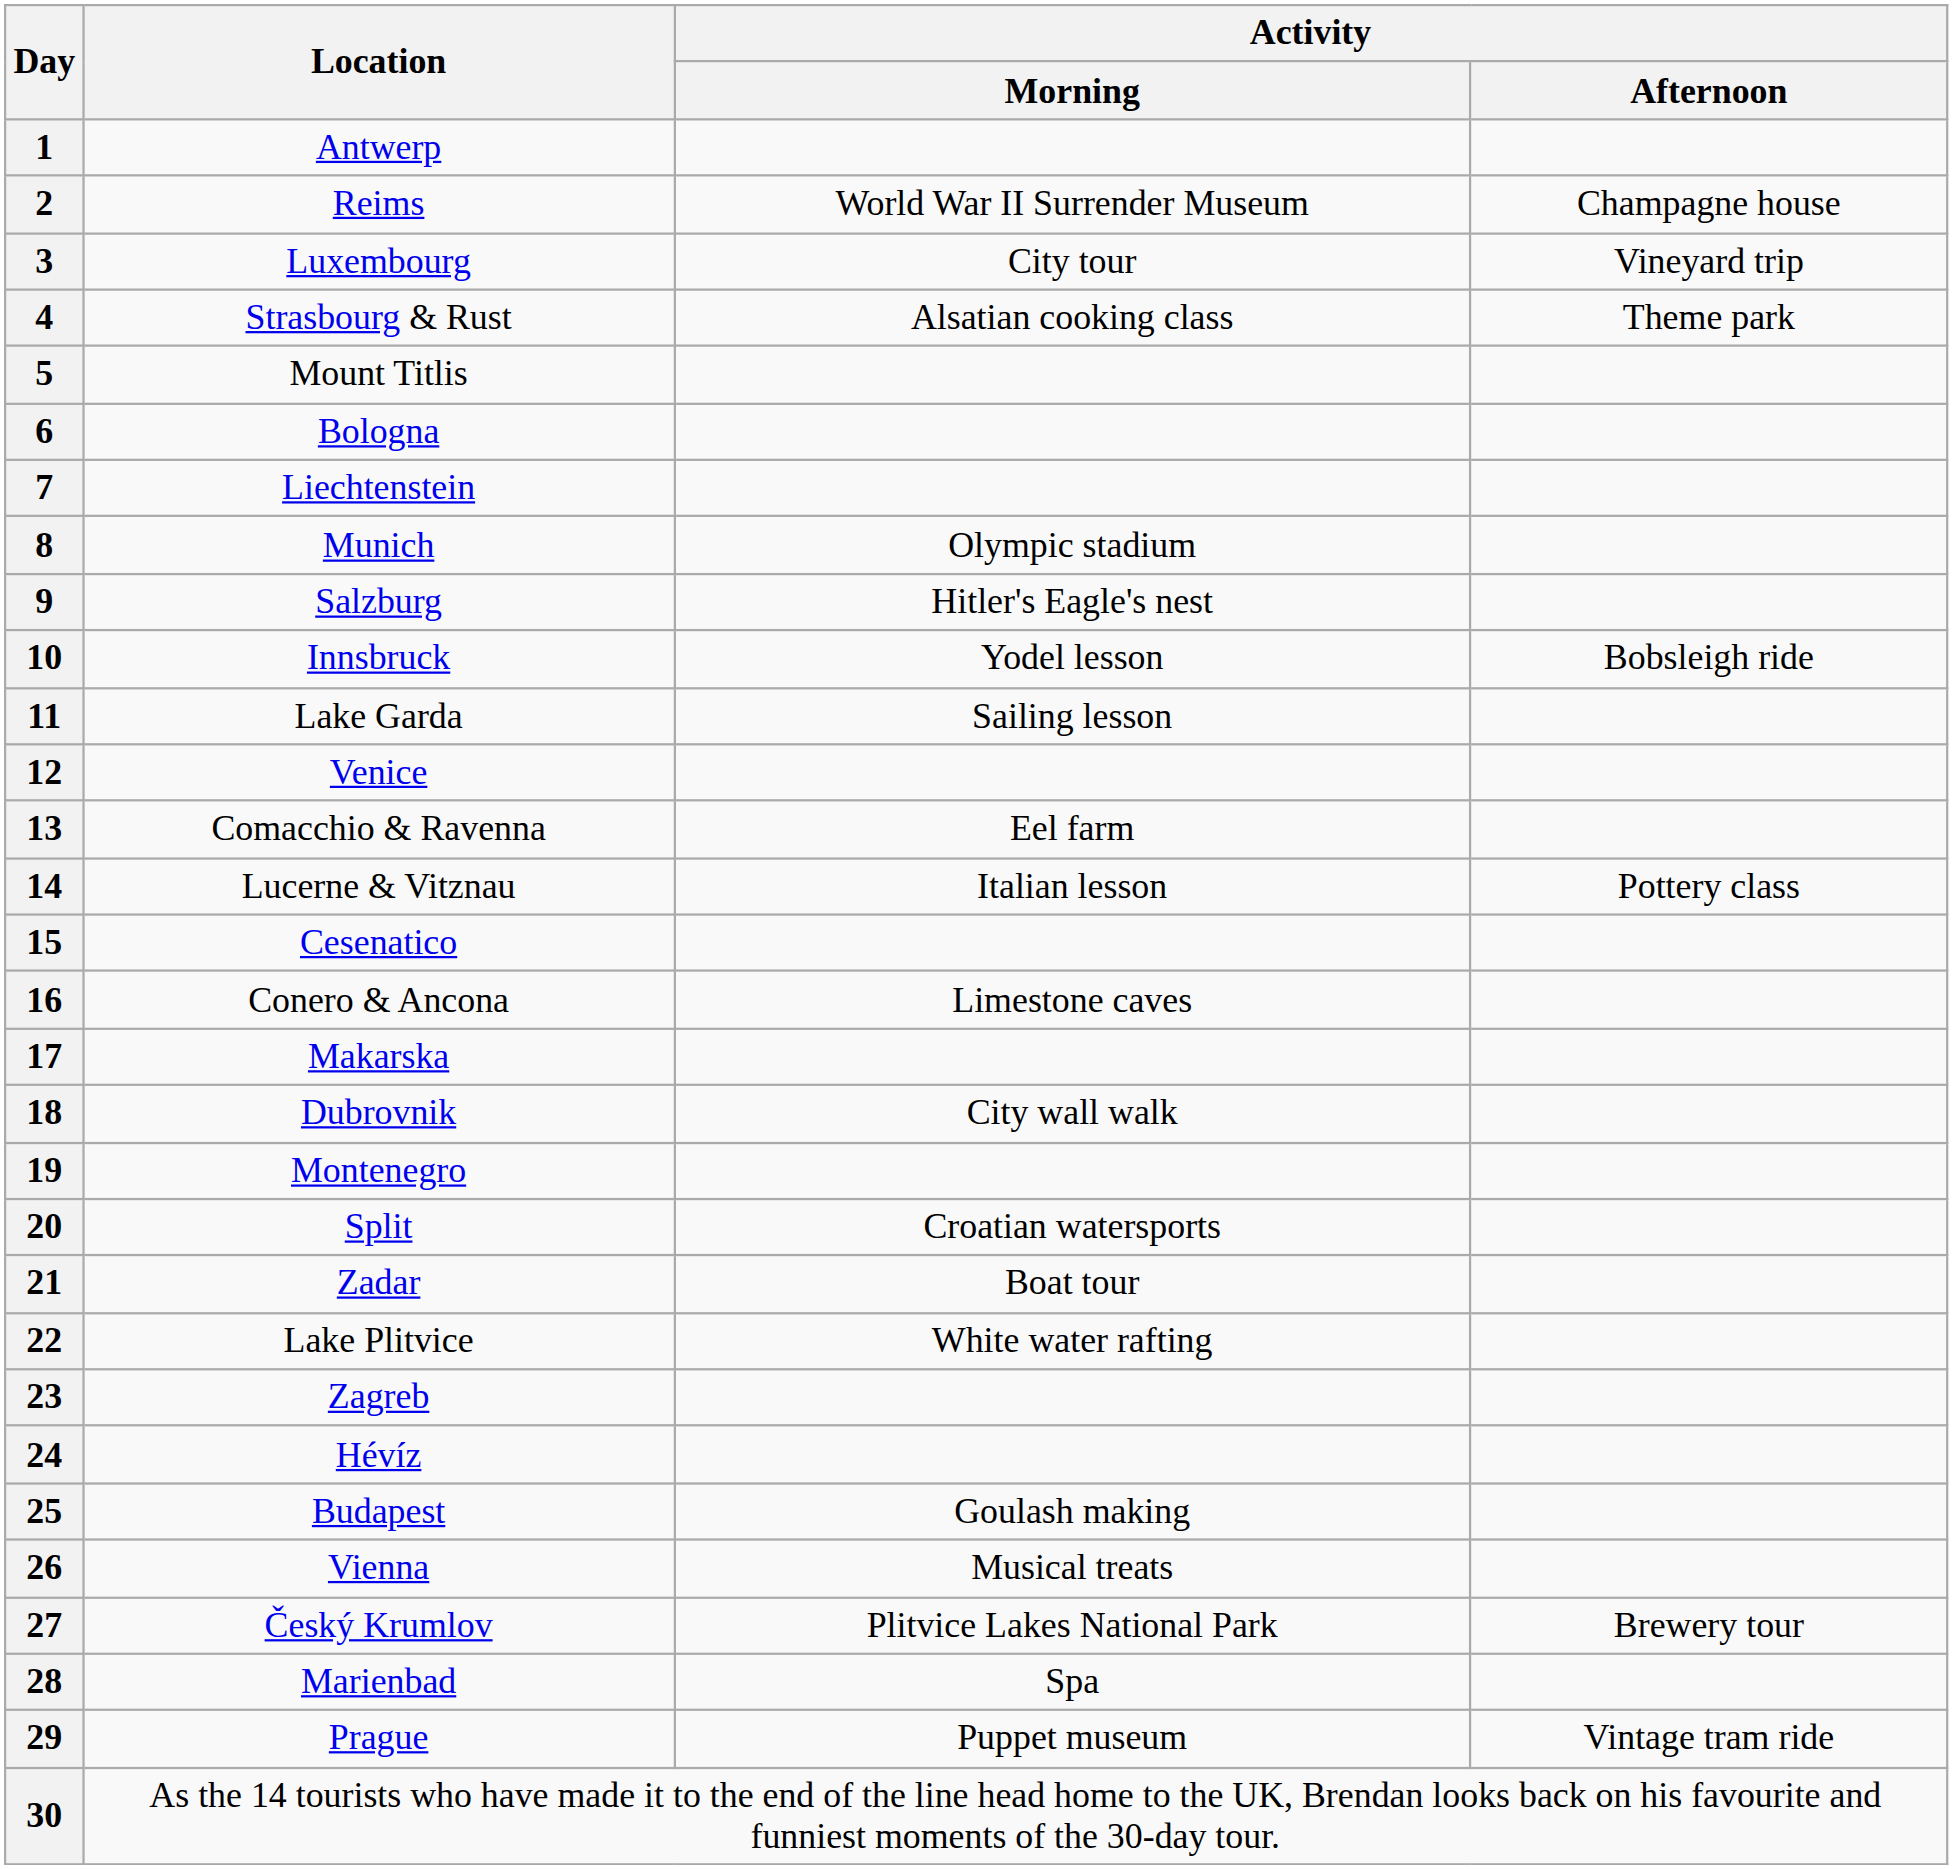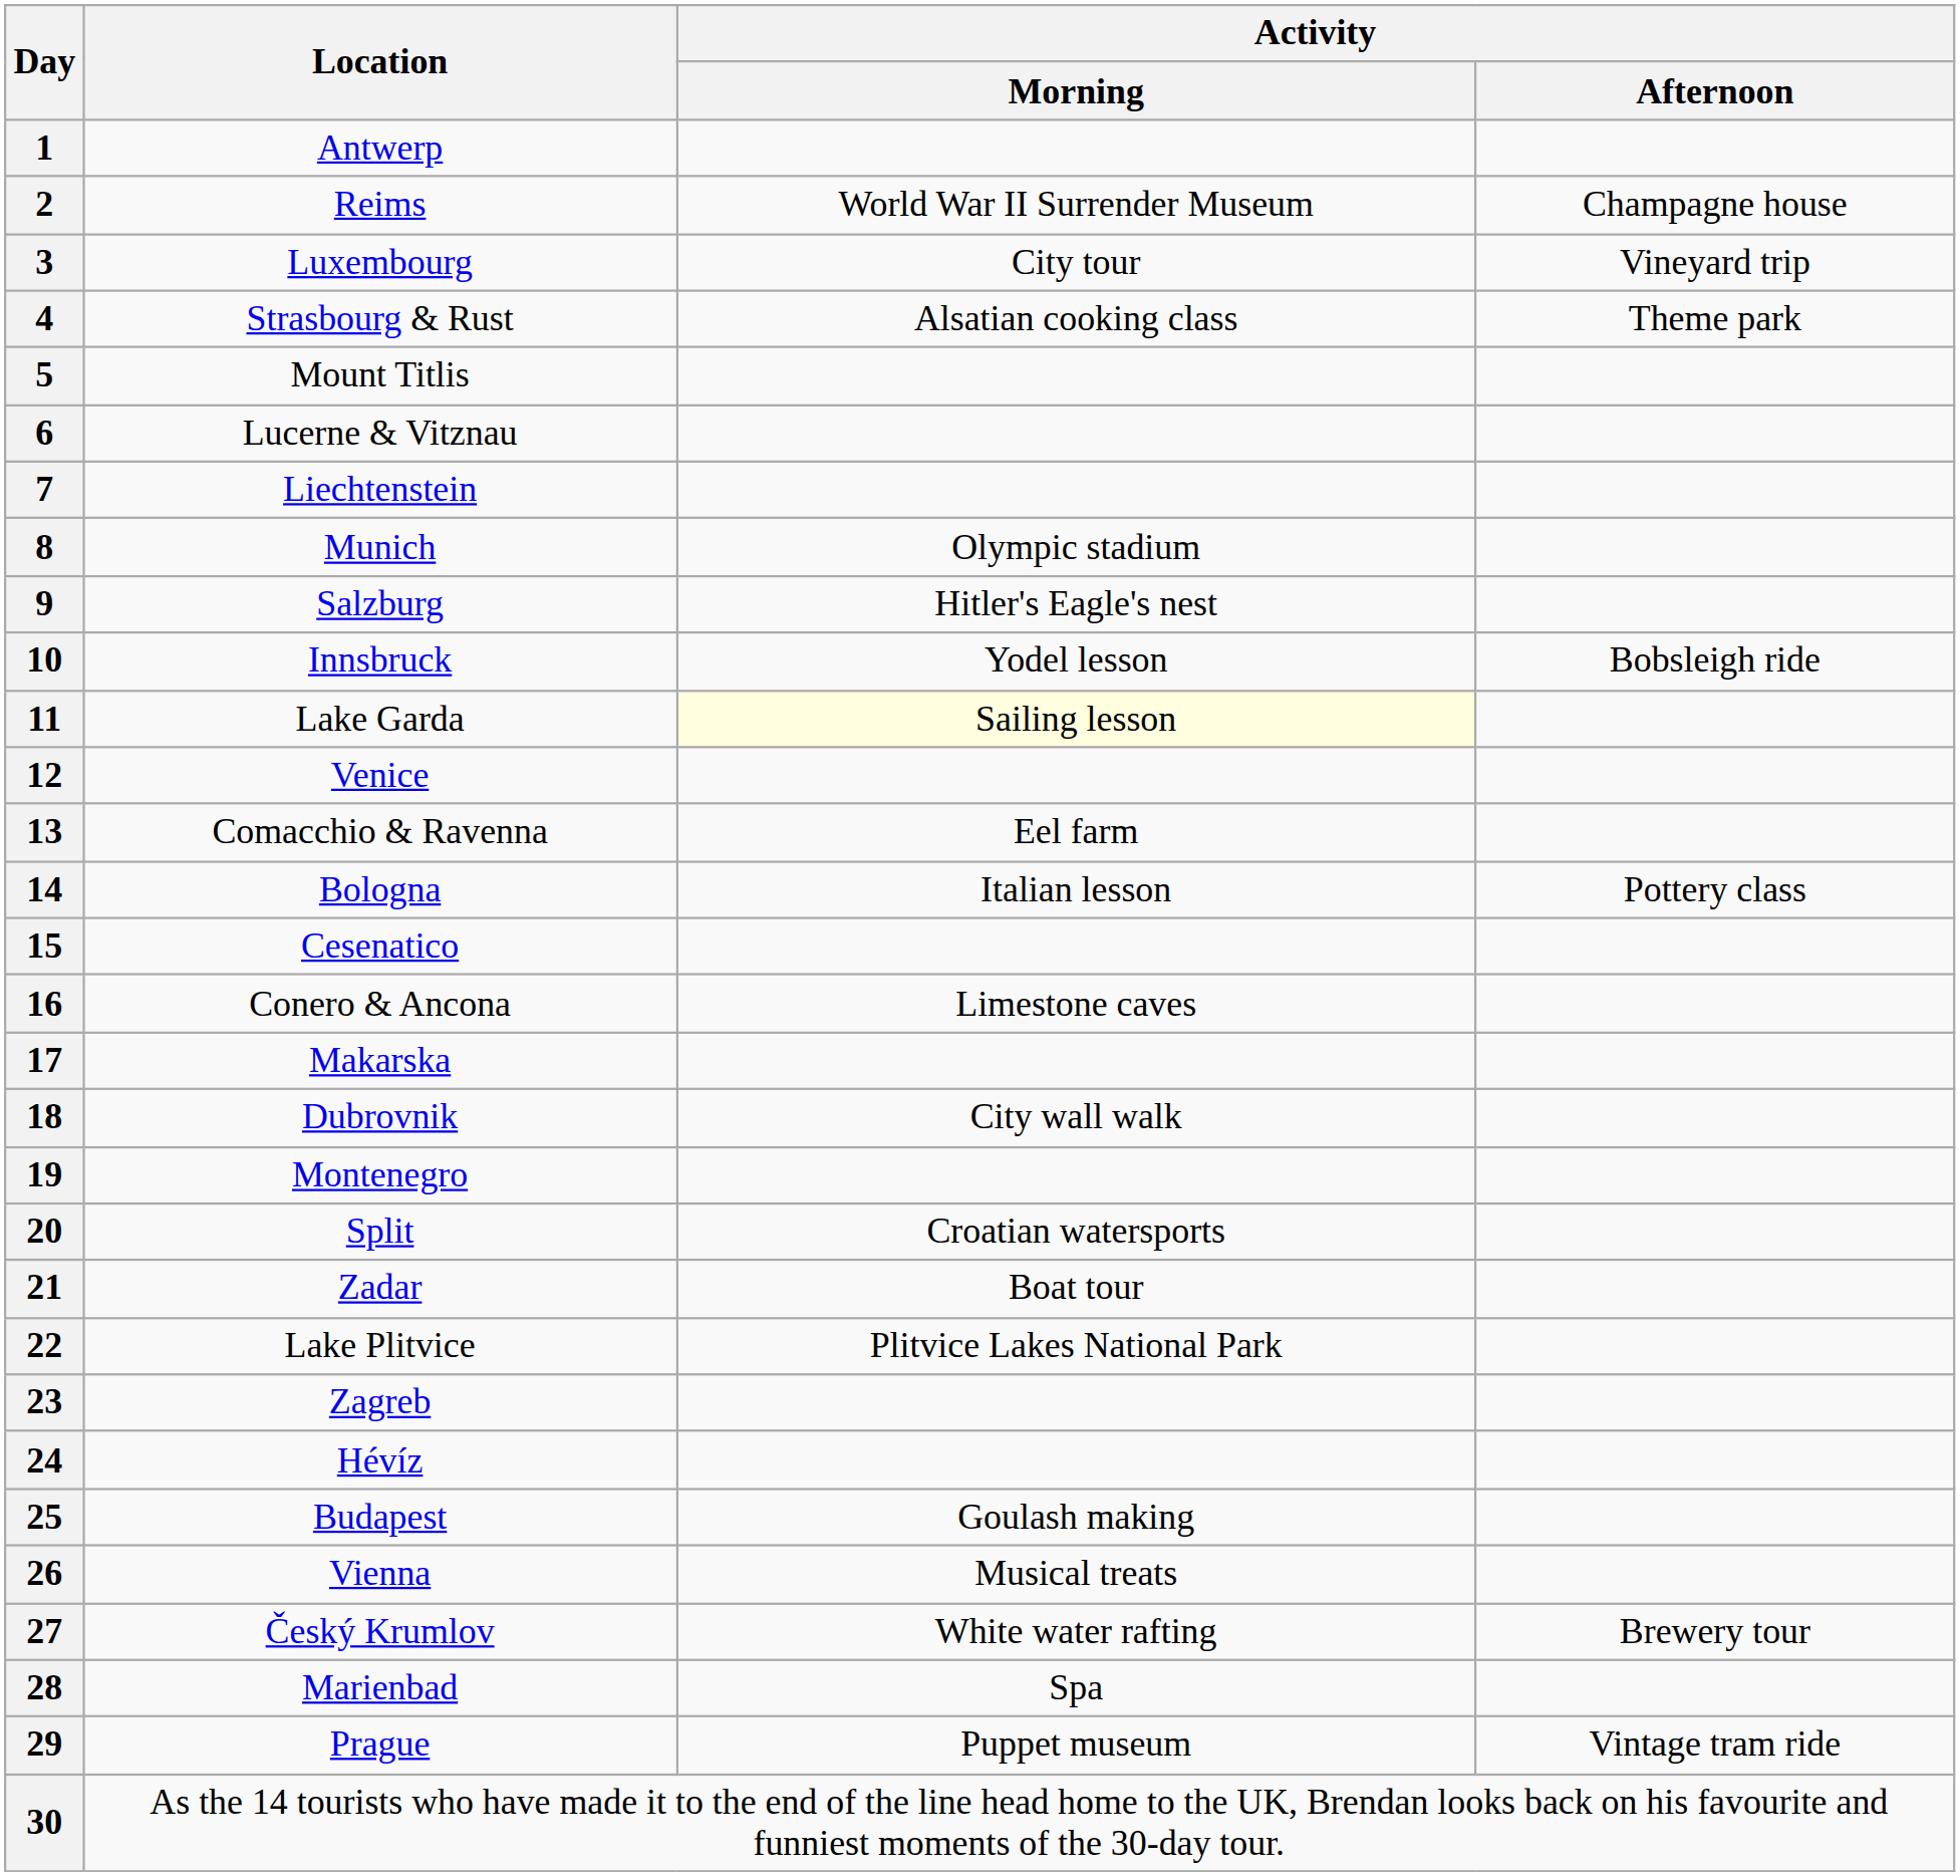 <table class="wikitable" style="text-align:center;">
 <tr>
 <th scope="col" rowspan="2">Day</th>
 <th scope="col" rowspan="2">Location</th>
 <th scope="col" colspan="2">Activity</th>
 </tr>
 <tr>
 <th scope="col">Morning</th>
 <th scope="col">Afternoon</th>
 </tr>
 <tr>
 <th scope="row">1</th>
 <td><a href='#'>Antwerp</a></td>
 <td></td>
 <td></td>
 </tr>
 <tr>
 <th scope="row">2</th>
 <td><a href='#'>Reims</a></td>
 <td>World War II Surrender Museum</td>
 <td>Champagne house</td>
 </tr>
 <tr>
 <th scope="row">3</th>
 <td><a href='#'>Luxembourg</a></td>
 <td>City tour</td>
 <td>Vineyard trip</td>
 </tr>
 <tr>
 <th scope="row">4</th>
 <td><a href='#'>Strasbourg</a> & Rust</td>
 <td>Alsatian cooking class</td>
 <td>Theme park</td>
 </tr>
 <tr>
 <th scope="row">5</th>
 <td>Mount Titlis</td>
 <td></td>
 <td></td>
 </tr>
 <tr>
 <th scope="row">6</th>
-<td><a href='#'>Bologna</a></td>
+<td>Lucerne & Vitznau</td>
 <td></td>
 <td></td>
 </tr>
 <tr>
 <th scope="row">7</th>
 <td><a href='#'>Liechtenstein</a></td>
 <td></td>
 <td></td>
 </tr>
 <tr>
 <th scope="row">8</th>
 <td><a href='#'>Munich</a></td>
 <td>Olympic stadium</td>
 <td></td>
 </tr>
 <tr>
 <th scope="row">9</th>
 <td><a href='#'>Salzburg</a></td>
 <td>Hitler's Eagle's nest</td>
 <td></td>
 </tr>
 <tr>
 <th scope="row">10</th>
 <td><a href='#'>Innsbruck</a></td>
 <td>Yodel lesson</td>
 <td>Bobsleigh ride</td>
 </tr>
 <tr>
 <th scope="row">11</th>
 <td>Lake Garda</td>
-<td>Sailing lesson</td>
+<td style="background: lightyellow;">Sailing lesson</td>
 <td></td>
 </tr>
 <tr>
 <th scope="row">12</th>
 <td><a href='#'>Venice</a></td>
 <td></td>
 <td></td>
 </tr>
 <tr>
 <th scope="row">13</th>
 <td>Comacchio & Ravenna</td>
 <td>Eel farm</td>
 <td></td>
 </tr>
 <tr>
 <th scope="row">14</th>
-<td>Lucerne & Vitznau</td>
+<td><a href='#'>Bologna</a></td>
 <td>Italian lesson</td>
 <td>Pottery class</td>
 </tr>
 <tr>
 <th scope="row">15</th>
 <td><a href='#'>Cesenatico</a></td>
 <td></td>
 <td></td>
 </tr>
 <tr>
 <th scope="row">16</th>
 <td>Conero & Ancona</td>
 <td>Limestone caves</td>
 <td></td>
 </tr>
 <tr>
 <th scope="row">17</th>
 <td><a href='#'>Makarska</a></td>
 <td></td>
 <td></td>
 </tr>
 <tr>
 <th scope="row">18</th>
 <td><a href='#'>Dubrovnik</a></td>
 <td>City wall walk</td>
 <td></td>
 </tr>
 <tr>
 <th scope="row">19</th>
 <td><a href='#'>Montenegro</a></td>
 <td></td>
 <td></td>
 </tr>
 <tr>
 <th scope="row">20</th>
 <td><a href='#'>Split</a></td>
 <td>Croatian watersports</td>
 <td></td>
 </tr>
 <tr>
 <th scope="row">21</th>
 <td><a href='#'>Zadar</a></td>
 <td>Boat tour</td>
 <td></td>
 </tr>
 <tr>
 <th scope="row">22</th>
 <td>Lake Plitvice</td>
-<td>White water rafting</td>
+<td>Plitvice Lakes National Park</td>
 <td></td>
 </tr>
 <tr>
 <th scope="row">23</th>
 <td><a href='#'>Zagreb</a></td>
 <td></td>
 <td></td>
 </tr>
 <tr>
 <th scope="row">24</th>
 <td><a href='#'>Hévíz</a></td>
 <td></td>
 <td></td>
 </tr>
 <tr>
 <th scope="row">25</th>
 <td><a href='#'>Budapest</a></td>
 <td>Goulash making</td>
 <td></td>
 </tr>
 <tr>
 <th scope="row">26</th>
 <td><a href='#'>Vienna</a></td>
 <td>Musical treats</td>
 <td></td>
 </tr>
 <tr>
 <th scope="row">27</th>
 <td><a href='#'>Český Krumlov</a></td>
-<td>Plitvice Lakes National Park</td>
+<td>White water rafting</td>
 <td>Brewery tour</td>
 </tr>
 <tr>
 <th scope="row">28</th>
 <td><a href='#'>Marienbad</a></td>
 <td>Spa</td>
 <td></td>
 </tr>
 <tr>
 <th scope="row">29</th>
 <td><a href='#'>Prague</a></td>
 <td>Puppet museum</td>
 <td>Vintage tram ride</td>
 </tr>
 <tr>
 <th scope="row">30</th>
 <td colspan="3">As the 14 tourists who have made it to the end of the line head home to the UK, Brendan looks back on his favourite and funniest moments of the 30-day tour.</td>
 </tr>
 </table>
